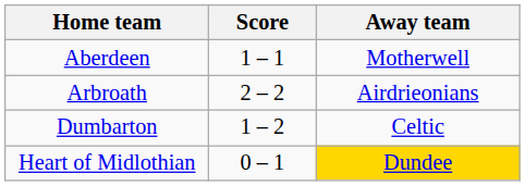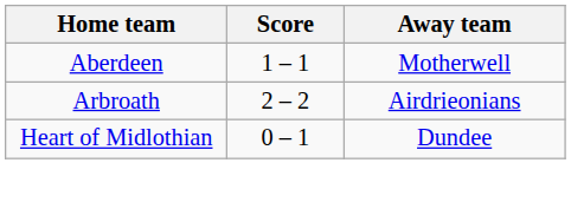 <table class="wikitable" style="text-align: center">
 <tr>
 <th width=140>Home team</th>
 <th width=70>Score</th>
 <th width=140>Away team</th>
 </tr>
 <tr>
 <td><a href='#'>Aberdeen</a></td>
 <td>1 – 1</td>
 <td><a href='#'>Motherwell</a></td>
 </tr>
 <tr>
 <td><a href='#'>Arbroath</a></td>
 <td>2 – 2</td>
 <td><a href='#'>Airdrieonians</a></td>
 </tr>
 <tr>
-<td><a href='#'>Dumbarton</a></td>
-<td>1 – 2</td>
-<td><a href='#'>Celtic</a></td>
-</tr>
-<tr>
 <td><a href='#'>Heart of Midlothian</a></td>
 <td>0 – 1</td>
-<td style="background: gold;"><a href='#'>Dundee</a></td>
+<td><a href='#'>Dundee</a></td>
 </tr>
 </table>
